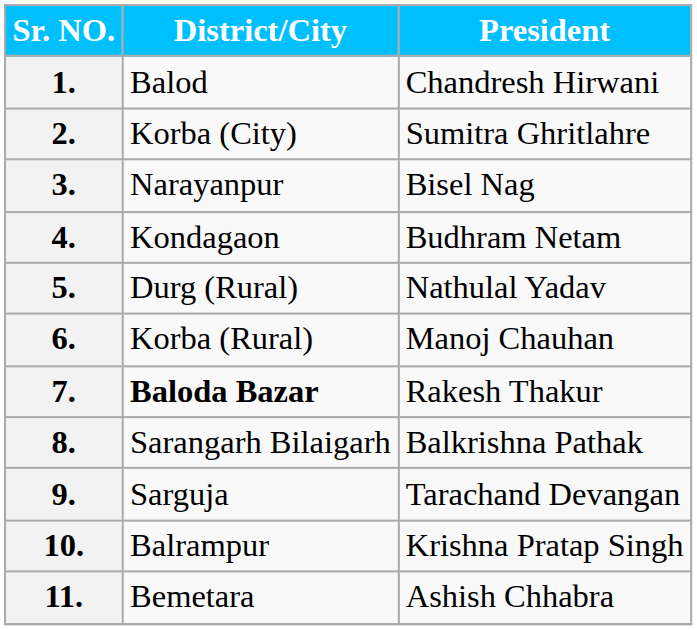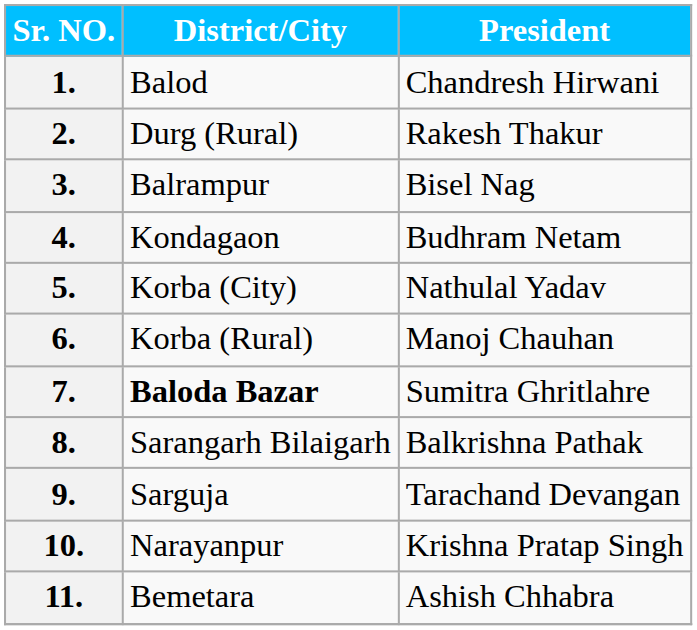 <table class="wikitable">
 <tr>
 <th style="background-color:#00BFFF; color:white">Sr. NO.</th>
 <th style="background-color:#00BFFF; color:white">District/City</th>
 <th style="background-color:#00BFFF; color:white">President</th>
 </tr>
 <tr>
 <th>1.</th>
 <td>Balod</td>
 <td>Chandresh Hirwani</td>
 </tr>
 <tr>
 <th>2.</th>
-<td>Korba (City)</td>
-<td>Sumitra Ghritlahre</td>
+<td>Durg (Rural)</td>
+<td>Rakesh Thakur</td>
 </tr>
 <tr>
 <th>3.</th>
-<td>Narayanpur</td>
+<td>Balrampur</td>
 <td>Bisel Nag</td>
 </tr>
 <tr>
 <th>4.</th>
 <td>Kondagaon</td>
 <td>Budhram Netam</td>
 </tr>
 <tr>
 <th>5.</th>
-<td>Durg (Rural)</td>
+<td>Korba (City)</td>
 <td>Nathulal Yadav</td>
 </tr>
 <tr>
 <th>6.</th>
 <td>Korba (Rural)</td>
 <td>Manoj Chauhan</td>
 </tr>
 <tr>
 <th>7.</th>
 <td><strong>Baloda Bazar</strong></td>
-<td>Rakesh Thakur</td>
+<td>Sumitra Ghritlahre</td>
 </tr>
 <tr>
 <th>8.</th>
 <td>Sarangarh Bilaigarh</td>
 <td>Balkrishna Pathak</td>
 </tr>
 <tr>
 <th>9.</th>
 <td>Sarguja</td>
 <td>Tarachand Devangan</td>
 </tr>
 <tr>
 <th>10.</th>
-<td>Balrampur</td>
+<td>Narayanpur</td>
 <td>Krishna Pratap Singh</td>
 </tr>
 <tr>
 <th>11.</th>
 <td>Bemetara</td>
 <td>Ashish Chhabra</td>
 </tr>
 <tr>
 </tr>
 </table>
